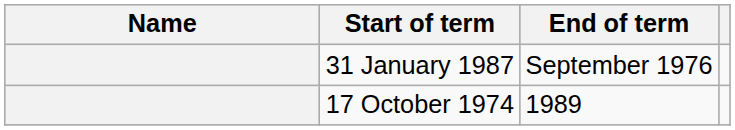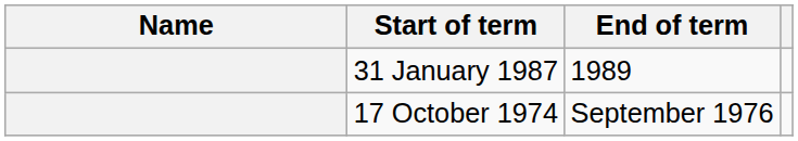 <table class="wikitable sortable">
 <tr>
 <th scope="col" style=width:12em>Name</th>
 <th scope="col">Start of term</th>
 <th scope="col">End of term</th>
 <th scope="col" class="unsortable"></th>
 </tr>
 <tr>
 <th scope="row"></th>
 <td>31 January 1987</td>
-<td>September 1976</td>
+<td>1989</td>
 <td></td>
 </tr>
 <tr>
 <th scope="row"></th>
 <td>17 October 1974</td>
-<td>1989</td>
+<td>September 1976</td>
 <td></td>
 </tr>
 </table>
